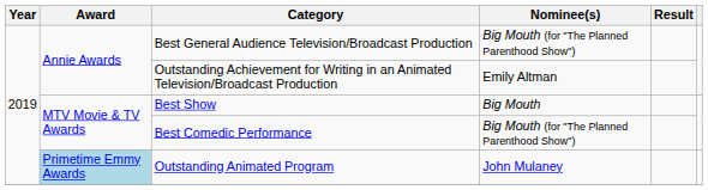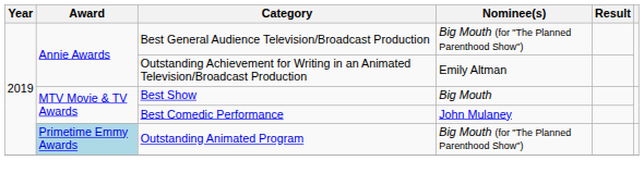 <table class="wikitable">
 <tr>
 <th>Year</th>
 <th>Award</th>
 <th>Category</th>
 <th>Nominee(s)</th>
 <th>Result</th>
 <th></th>
 </tr>
 <tr>
 <td rowspan="5">2019</td>
 <td rowspan="2"><a href='#'>Annie Awards</a></td>
 <td>Best General Audience Television/Broadcast Production</td>
 <td><em>Big Mouth</em> <small>(for "The Planned Parenthood Show")</small></td>
 <td></td>
 <td rowspan="2"></td>
 </tr>
 <tr>
 <td>Outstanding Achievement for Writing in an Animated Television/Broadcast Production</td>
 <td>Emily Altman</td>
 <td></td>
 </tr>
 <tr>
 <td rowspan="2"><a href='#'>MTV Movie & TV Awards</a></td>
 <td><a href='#'>Best Show</a></td>
 <td><em>Big Mouth</em></td>
 <td></td>
 <td rowspan=2></td>
 </tr>
 <tr>
 <td><a href='#'>Best Comedic Performance</a></td>
-<td><em>Big Mouth</em> <small>(for "The Planned Parenthood Show")</small></td>
+<td><a href='#'>John Mulaney</a></td>
 <td></td>
 </tr>
 <tr>
 <td style="background: lightblue;"><a href='#'>Primetime Emmy Awards</a></td>
 <td><a href='#'>Outstanding Animated Program</a></td>
-<td><a href='#'>John Mulaney</a></td>
+<td><em>Big Mouth</em> <small>(for "The Planned Parenthood Show")</small></td>
 <td></td>
 <td></td>
 </tr>
 <tr>
 </tr>
 </table>
